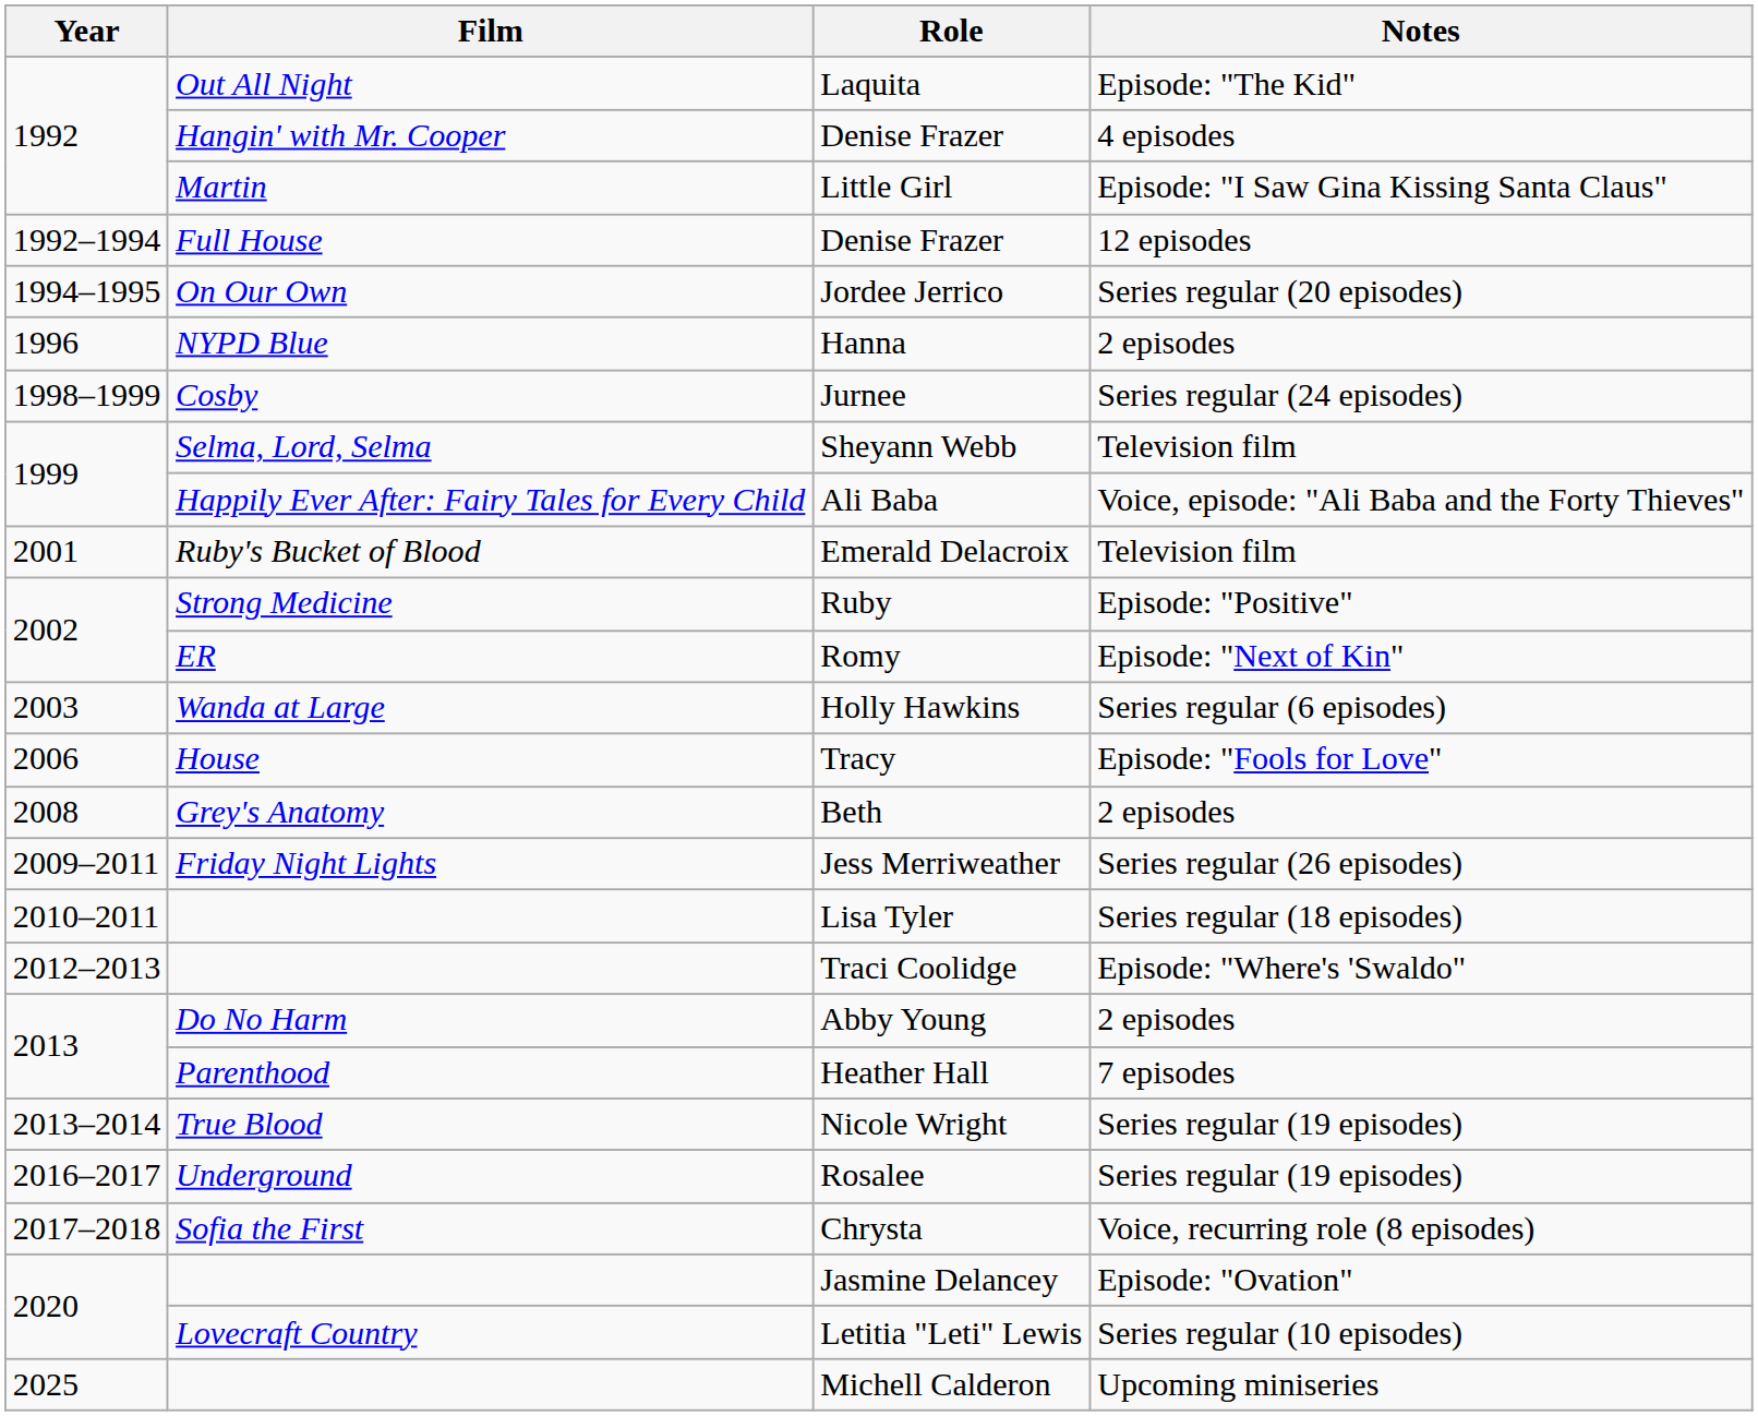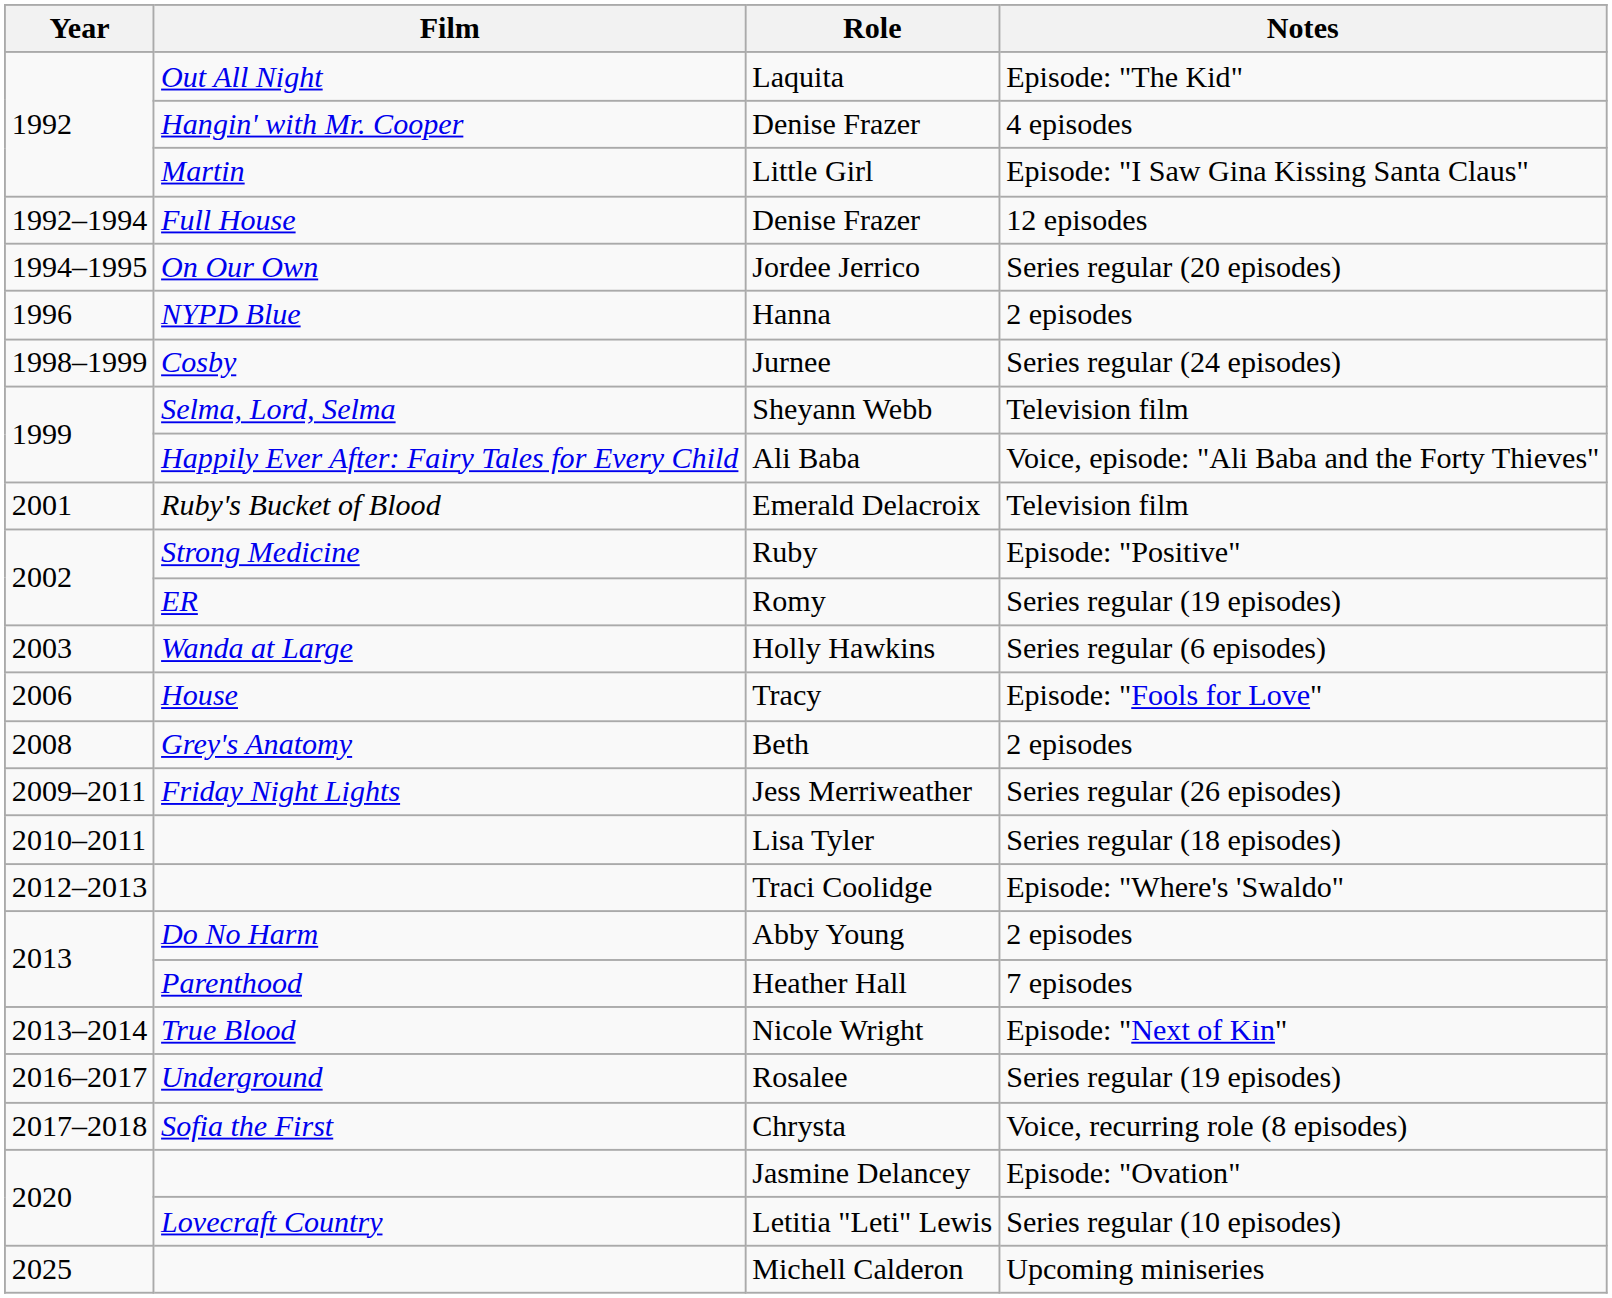 <table class="wikitable sortable">
 <tr>
 <th>Year</th>
 <th>Film</th>
 <th>Role</th>
 <th class="unsortable">Notes</th>
 </tr>
 <tr>
 <td rowspan="3">1992</td>
 <td><em><a href='#'>Out All Night</a></em></td>
 <td>Laquita</td>
 <td>Episode: "The Kid"</td>
 </tr>
 <tr>
 <td><em><a href='#'>Hangin' with Mr. Cooper</a></em></td>
 <td>Denise Frazer</td>
 <td>4 episodes</td>
 </tr>
 <tr>
 <td><em><a href='#'>Martin</a></em></td>
 <td>Little Girl</td>
 <td>Episode: "I Saw Gina Kissing Santa Claus"</td>
 </tr>
 <tr>
 <td>1992–1994</td>
 <td><em><a href='#'>Full House</a></em></td>
 <td>Denise Frazer</td>
 <td>12 episodes</td>
 </tr>
 <tr>
 <td>1994–1995</td>
 <td><em><a href='#'>On Our Own</a></em></td>
 <td>Jordee Jerrico</td>
 <td>Series regular (20 episodes)</td>
 </tr>
 <tr>
 <td>1996</td>
 <td><em><a href='#'>NYPD Blue</a></em></td>
 <td>Hanna</td>
 <td>2 episodes</td>
 </tr>
 <tr>
 <td>1998–1999</td>
 <td><em><a href='#'>Cosby</a></em></td>
 <td>Jurnee</td>
 <td>Series regular (24 episodes)</td>
 </tr>
 <tr>
 <td rowspan="2">1999</td>
 <td><em><a href='#'>Selma, Lord, Selma</a></em></td>
 <td>Sheyann Webb</td>
 <td>Television film</td>
 </tr>
 <tr>
 <td><em><a href='#'>Happily Ever After: Fairy Tales for Every Child</a></em></td>
 <td>Ali Baba</td>
 <td>Voice, episode: "Ali Baba and the Forty Thieves"</td>
 </tr>
 <tr>
 <td>2001</td>
 <td><em>Ruby's Bucket of Blood</em></td>
 <td>Emerald Delacroix</td>
 <td>Television film</td>
 </tr>
 <tr>
 <td rowspan="2">2002</td>
 <td><em><a href='#'>Strong Medicine</a></em></td>
 <td>Ruby</td>
 <td>Episode: "Positive"</td>
 </tr>
 <tr>
 <td><em><a href='#'>ER</a></em></td>
 <td>Romy</td>
-<td>Episode: "<a href='#'>Next of Kin</a>"</td>
+<td>Series regular (19 episodes)</td>
 </tr>
 <tr>
 <td>2003</td>
 <td><em><a href='#'>Wanda at Large</a></em></td>
 <td>Holly Hawkins</td>
 <td>Series regular (6 episodes)</td>
 </tr>
 <tr>
 <td>2006</td>
 <td><em><a href='#'>House</a></em></td>
 <td>Tracy</td>
 <td>Episode: "<a href='#'>Fools for Love</a>"</td>
 </tr>
 <tr>
 <td>2008</td>
 <td><em><a href='#'>Grey's Anatomy</a></em></td>
 <td>Beth</td>
 <td>2 episodes</td>
 </tr>
 <tr>
 <td>2009–2011</td>
 <td><em><a href='#'>Friday Night Lights</a></em></td>
 <td>Jess Merriweather</td>
 <td>Series regular (26 episodes)</td>
 </tr>
 <tr>
 <td>2010–2011</td>
 <td><em></em></td>
 <td>Lisa Tyler</td>
 <td>Series regular (18 episodes)</td>
 </tr>
 <tr>
 <td>2012–2013</td>
 <td><em></em></td>
 <td>Traci Coolidge</td>
 <td>Episode: "Where's 'Swaldo"</td>
 </tr>
 <tr>
 <td rowspan="2">2013</td>
 <td><em><a href='#'>Do No Harm</a></em></td>
 <td>Abby Young</td>
 <td>2 episodes</td>
 </tr>
 <tr>
 <td><em><a href='#'>Parenthood</a></em></td>
 <td>Heather Hall</td>
 <td>7 episodes</td>
 </tr>
 <tr>
 <td>2013–2014</td>
 <td><em><a href='#'>True Blood</a></em></td>
 <td>Nicole Wright</td>
-<td>Series regular (19 episodes)</td>
+<td>Episode: "<a href='#'>Next of Kin</a>"</td>
 </tr>
 <tr>
 <td>2016–2017</td>
 <td><em><a href='#'>Underground</a></em></td>
 <td>Rosalee</td>
 <td>Series regular (19 episodes)</td>
 </tr>
 <tr>
 <td>2017–2018</td>
 <td><em><a href='#'>Sofia the First</a></em></td>
 <td>Chrysta</td>
 <td>Voice, recurring role (8 episodes)</td>
 </tr>
 <tr>
 <td rowspan="2">2020</td>
 <td><em></em></td>
 <td>Jasmine Delancey</td>
 <td>Episode: "Ovation"</td>
 </tr>
 <tr>
 <td><em><a href='#'>Lovecraft Country</a></em></td>
 <td>Letitia "Leti" Lewis</td>
 <td>Series regular (10 episodes)</td>
 </tr>
 <tr>
 <td>2025</td>
 <td></td>
 <td>Michell Calderon</td>
 <td>Upcoming miniseries</td>
 </tr>
 </table>
